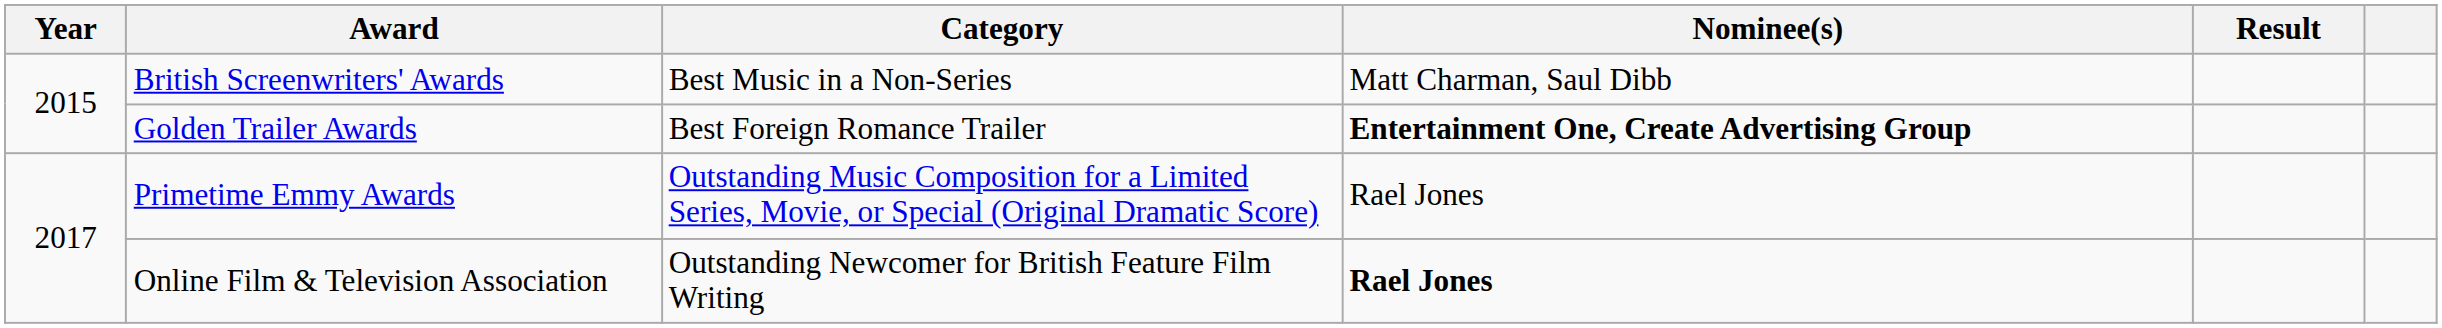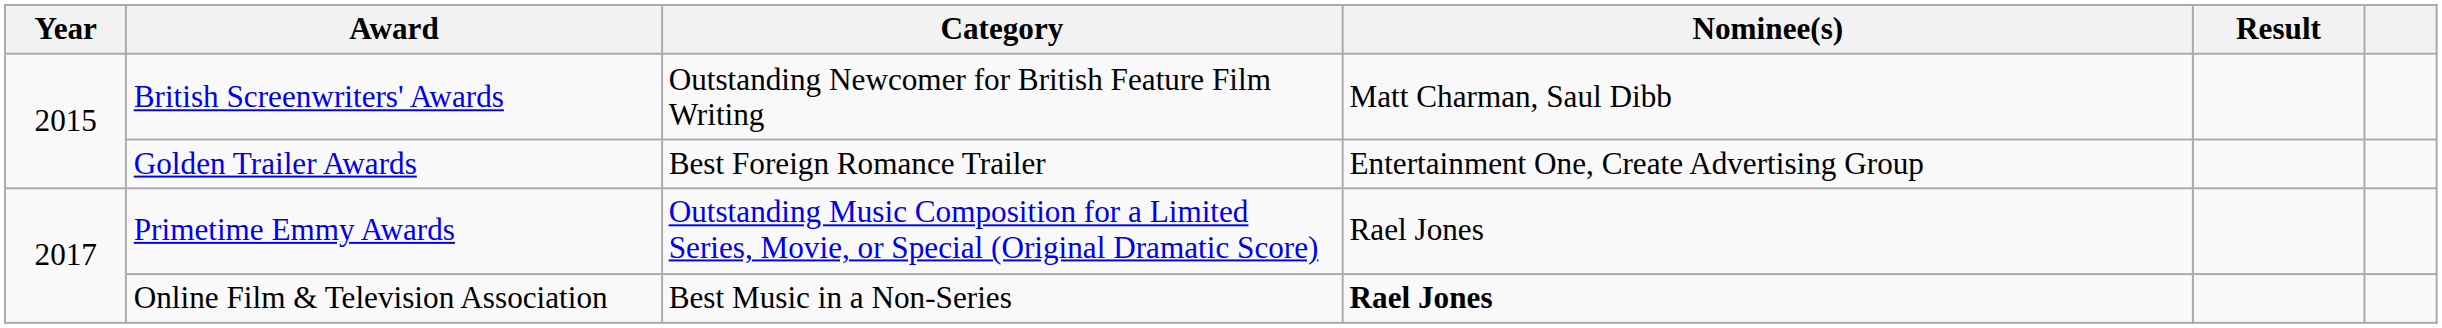 <table class="wikitable sortable">
 <tr>
 <th scope="col" width=5%>Year</th>
 <th scope="col" width=22%>Award</th>
 <th scope="col" width=28%>Category</th>
 <th scope="col" width=35%>Nominee(s)</th>
 <th scope="col" width=7%>Result</th>
 <th scope="col" class="unsortable" width=3%></th>
 </tr>
 <tr>
 <td align="center" rowspan="2">2015</td>
 <td><a href='#'>British Screenwriters' Awards</a></td>
-<td>Best Music in a Non-Series</td>
+<td>Outstanding Newcomer for British Feature Film Writing</td>
 <td>Matt Charman, Saul Dibb</td>
 <td></td>
 <td style="text-align: center;"></td>
 </tr>
 <tr>
 <td><a href='#'>Golden Trailer Awards</a></td>
 <td>Best Foreign Romance Trailer</td>
-<td><strong>Entertainment One, Create Advertising Group</strong></td>
+<td>Entertainment One, Create Advertising Group</td>
 <td></td>
 <td style="text-align: center;"></td>
 </tr>
 <tr>
 <td align="center" rowspan="2">2017</td>
 <td><a href='#'>Primetime Emmy Awards</a></td>
 <td><a href='#'>Outstanding Music Composition for a Limited Series, Movie, or Special (Original Dramatic Score)</a></td>
 <td>Rael Jones</td>
 <td></td>
 <td style="text-align: center;"></td>
 </tr>
 <tr>
 <td>Online Film & Television Association</td>
-<td>Outstanding Newcomer for British Feature Film Writing</td>
+<td>Best Music in a Non-Series</td>
 <td><strong>Rael Jones</strong></td>
 <td></td>
 <td style="text-align: center;"></td>
 </tr>
 </table>
